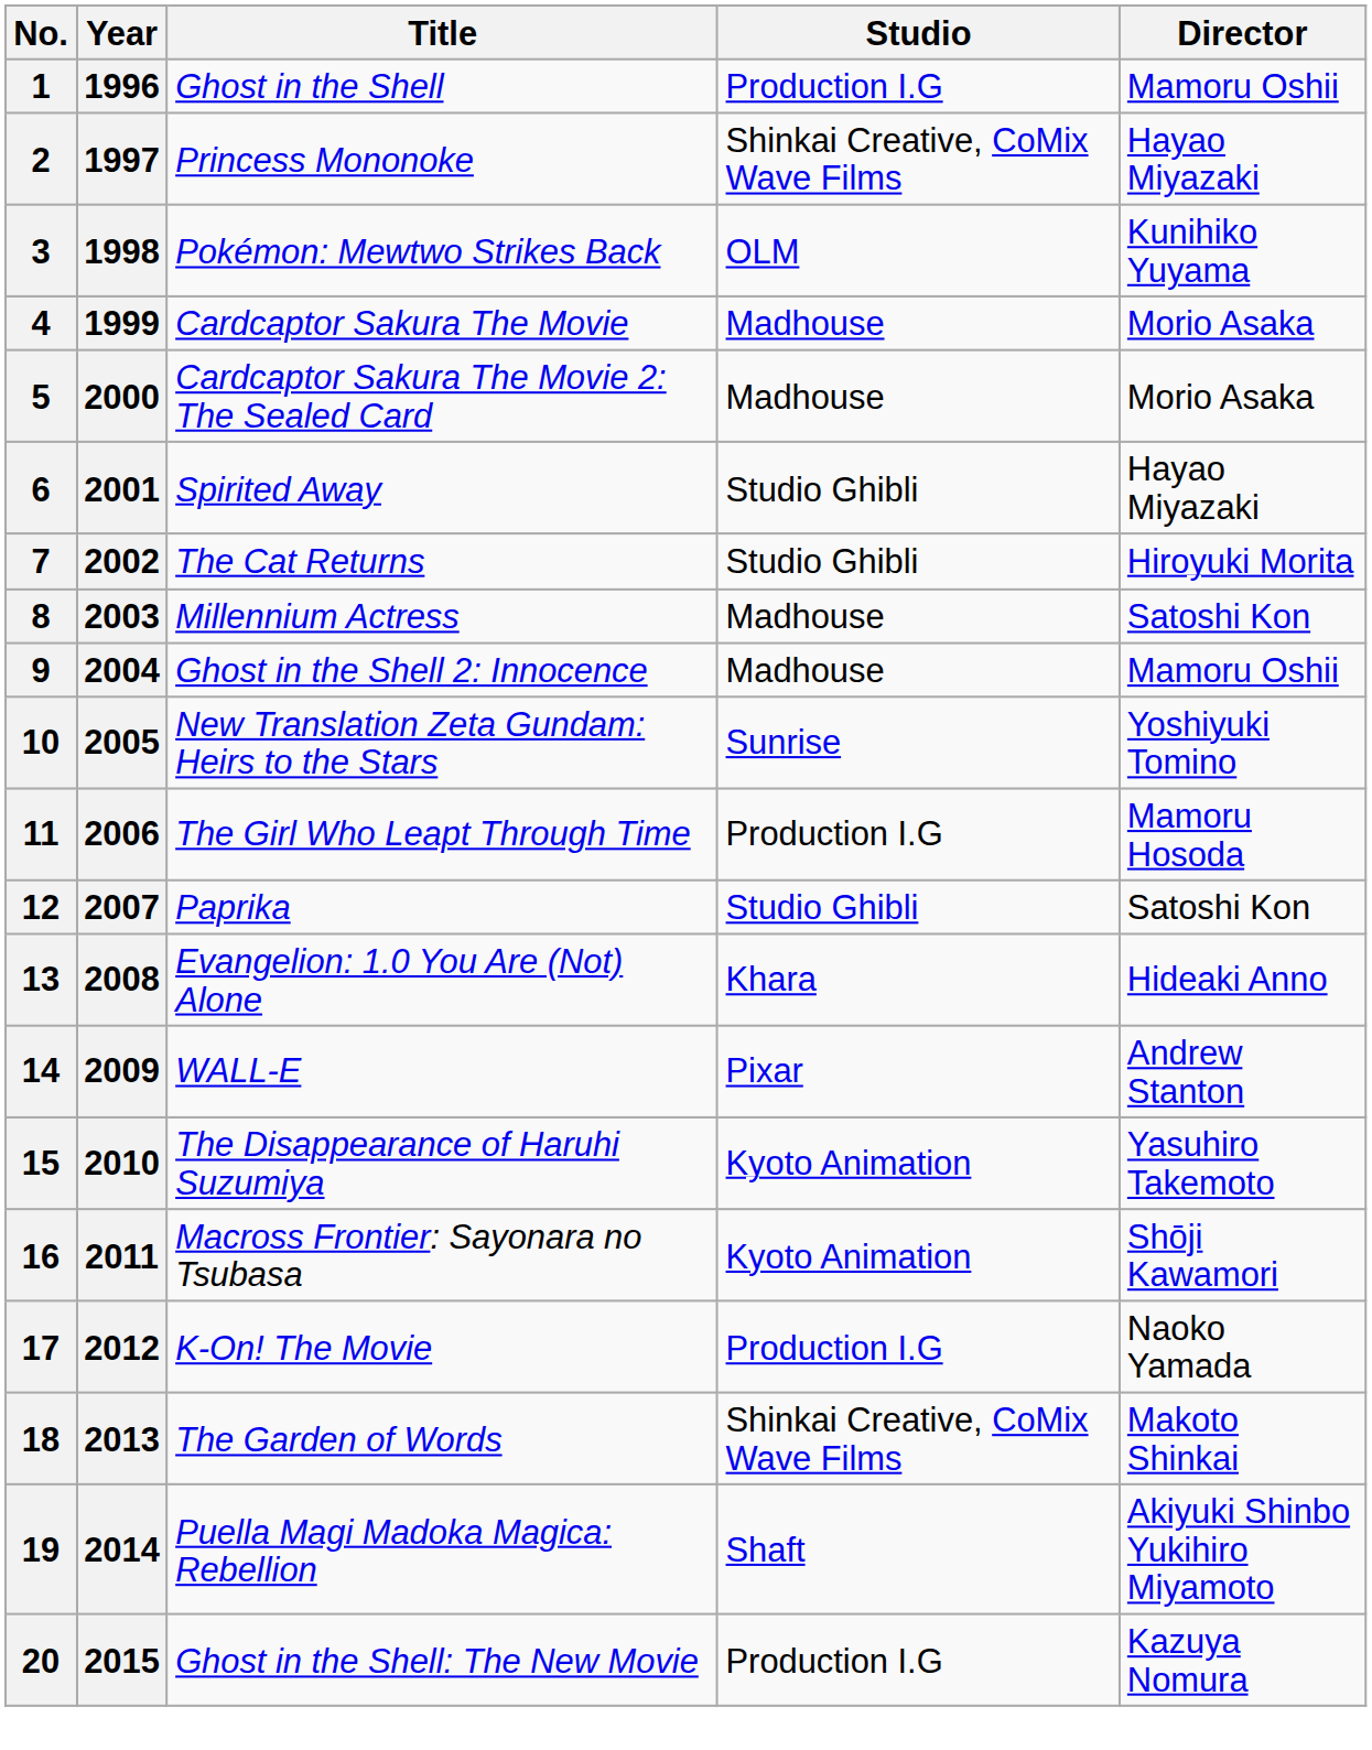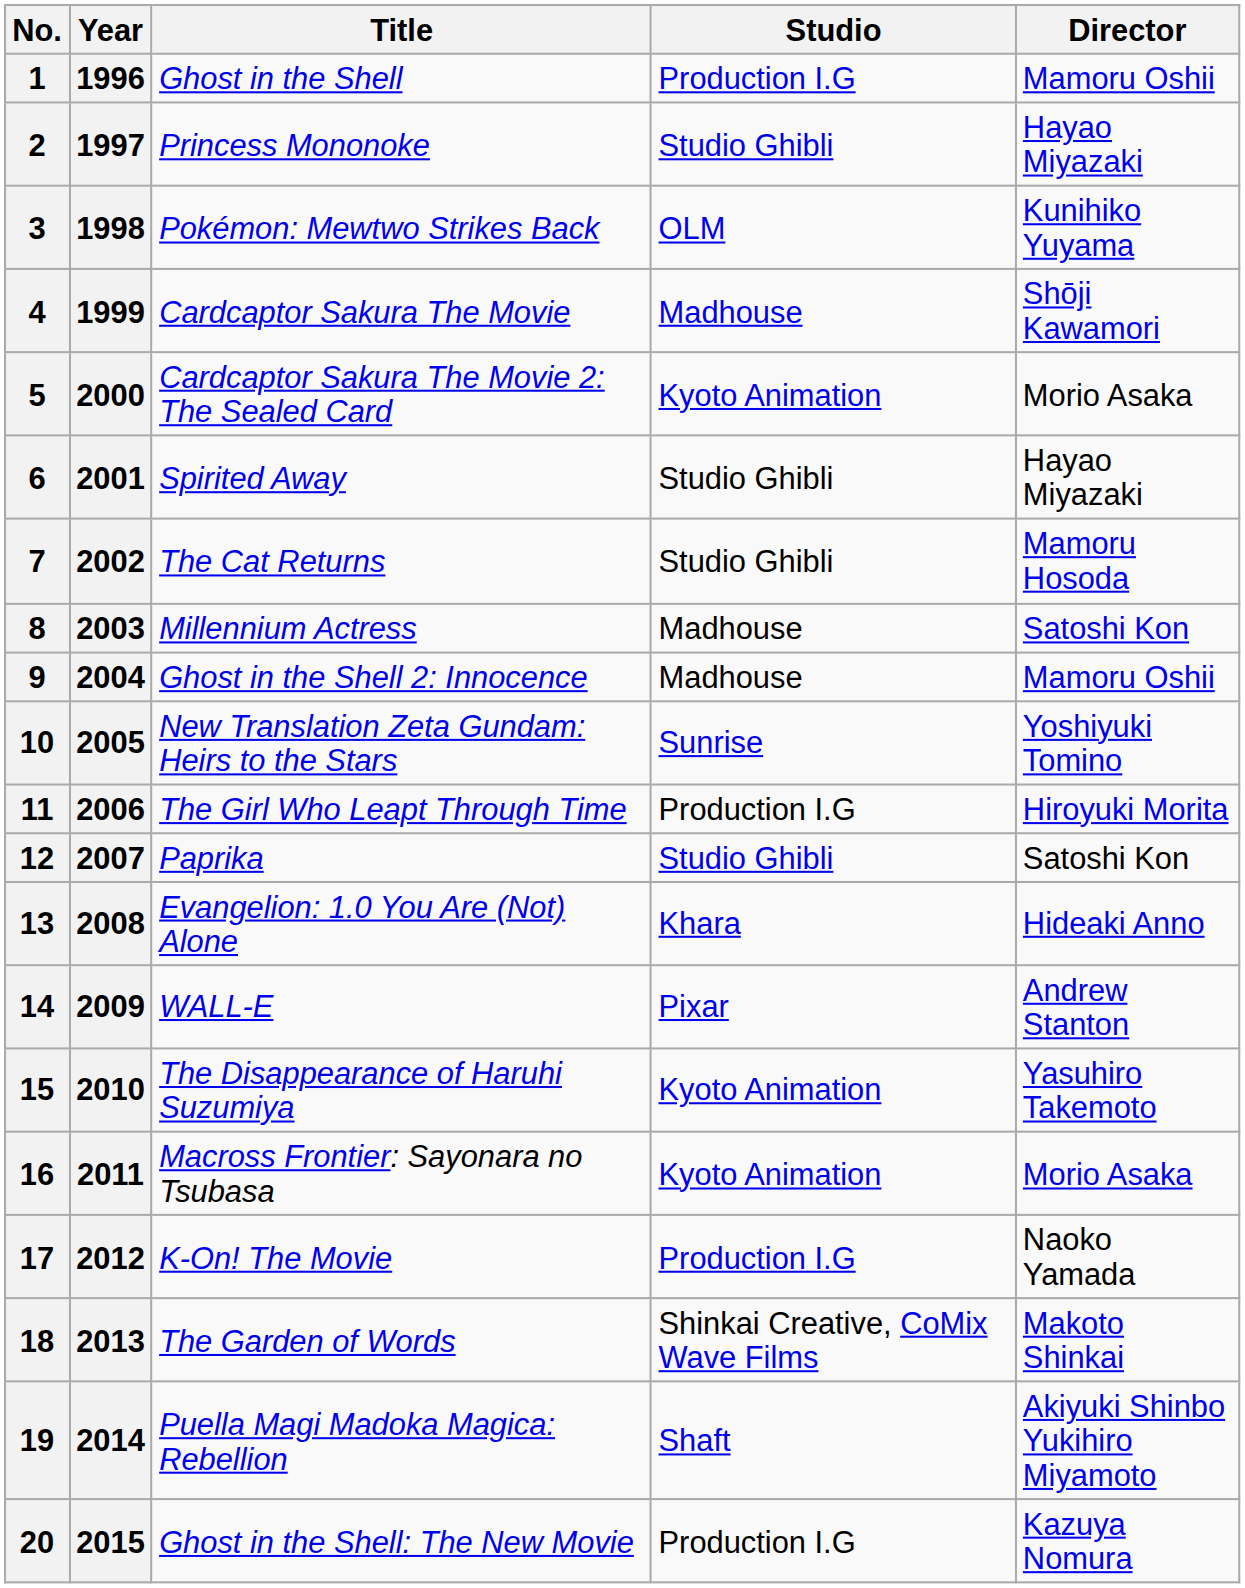 <table class="wikitable" style="font-size: 95%;">
 <tr>
 <th>No.</th>
 <th>Year</th>
 <th>Title</th>
 <th>Studio</th>
 <th>Director</th>
 </tr>
 <tr>
 <th>1</th>
 <th>1996</th>
 <td><em><a href='#'>Ghost in the Shell</a></em></td>
 <td><a href='#'>Production I.G</a></td>
 <td><a href='#'>Mamoru Oshii</a></td>
 </tr>
 <tr>
 <th>2</th>
 <th>1997</th>
 <td><em><a href='#'>Princess Mononoke</a></em></td>
-<td>Shinkai Creative, <a href='#'>CoMix Wave Films</a></td>
+<td><a href='#'>Studio Ghibli</a></td>
 <td><a href='#'>Hayao Miyazaki</a></td>
 </tr>
 <tr>
 <th>3</th>
 <th>1998</th>
 <td><em><a href='#'>Pokémon: Mewtwo Strikes Back</a></em></td>
 <td><a href='#'>OLM</a></td>
 <td><a href='#'>Kunihiko Yuyama</a></td>
 </tr>
 <tr>
 <th>4</th>
 <th>1999</th>
 <td><em><a href='#'>Cardcaptor Sakura The Movie</a></em></td>
 <td><a href='#'>Madhouse</a></td>
-<td><a href='#'>Morio Asaka</a></td>
+<td><a href='#'>Shōji Kawamori</a></td>
 </tr>
 <tr>
 <th>5</th>
 <th>2000</th>
 <td><em><a href='#'>Cardcaptor Sakura The Movie 2: The Sealed Card</a></em></td>
-<td>Madhouse</td>
+<td><a href='#'>Kyoto Animation</a></td>
 <td>Morio Asaka</td>
 </tr>
 <tr>
 <th>6</th>
 <th>2001</th>
 <td><em><a href='#'>Spirited Away</a></em></td>
 <td>Studio Ghibli</td>
 <td>Hayao Miyazaki</td>
 </tr>
 <tr>
 <th>7</th>
 <th>2002</th>
 <td><em><a href='#'>The Cat Returns</a></em></td>
 <td>Studio Ghibli</td>
-<td><a href='#'>Hiroyuki Morita</a></td>
+<td><a href='#'>Mamoru Hosoda</a></td>
 </tr>
 <tr>
 <th>8</th>
 <th>2003</th>
 <td><em><a href='#'>Millennium Actress</a></em></td>
 <td>Madhouse</td>
 <td><a href='#'>Satoshi Kon</a></td>
 </tr>
 <tr>
 <th>9</th>
 <th>2004</th>
 <td><em><a href='#'>Ghost in the Shell 2: Innocence</a></em></td>
 <td>Madhouse</td>
 <td><a href='#'>Mamoru Oshii</a></td>
 </tr>
 <tr>
 <th>10</th>
 <th>2005</th>
 <td><em><a href='#'>New Translation Zeta Gundam: Heirs to the Stars</a></em></td>
 <td><a href='#'>Sunrise</a></td>
 <td><a href='#'>Yoshiyuki Tomino</a></td>
 </tr>
 <tr>
 <th>11</th>
 <th>2006</th>
 <td><em><a href='#'>The Girl Who Leapt Through Time</a></em></td>
 <td>Production I.G</td>
-<td><a href='#'>Mamoru Hosoda</a></td>
+<td><a href='#'>Hiroyuki Morita</a></td>
 </tr>
 <tr>
 <th>12</th>
 <th>2007</th>
 <td><em><a href='#'>Paprika</a></em></td>
 <td><a href='#'>Studio Ghibli</a></td>
 <td>Satoshi Kon</td>
 </tr>
 <tr>
 <th>13</th>
 <th>2008</th>
 <td><em><a href='#'>Evangelion: 1.0 You Are (Not) Alone</a></em></td>
 <td><a href='#'>Khara</a></td>
 <td><a href='#'>Hideaki Anno</a></td>
 </tr>
 <tr>
 <th>14</th>
 <th>2009</th>
 <td><em><a href='#'>WALL-E</a></em></td>
 <td><a href='#'>Pixar</a></td>
 <td><a href='#'>Andrew Stanton</a></td>
 </tr>
 <tr>
 <th>15</th>
 <th>2010</th>
 <td><em><a href='#'>The Disappearance of Haruhi Suzumiya</a></em></td>
 <td><a href='#'>Kyoto Animation</a></td>
 <td><a href='#'>Yasuhiro Takemoto</a></td>
 </tr>
 <tr>
 <th>16</th>
 <th>2011</th>
 <td><em><a href='#'>Macross Frontier</a>: Sayonara no Tsubasa</em></td>
 <td><a href='#'>Kyoto Animation</a></td>
-<td><a href='#'>Shōji Kawamori</a></td>
+<td><a href='#'>Morio Asaka</a></td>
 </tr>
 <tr>
 <th>17</th>
 <th>2012</th>
 <td><em><a href='#'>K-On! The Movie</a></em></td>
 <td><a href='#'>Production I.G</a></td>
 <td>Naoko Yamada</td>
 </tr>
 <tr>
 <th>18</th>
 <th>2013</th>
 <td><em><a href='#'>The Garden of Words</a></em></td>
 <td>Shinkai Creative, <a href='#'>CoMix Wave Films</a></td>
 <td><a href='#'>Makoto Shinkai</a></td>
 </tr>
 <tr>
 <th>19</th>
 <th>2014</th>
 <td><em><a href='#'>Puella Magi Madoka Magica: Rebellion</a></em></td>
 <td><a href='#'>Shaft</a></td>
 <td><a href='#'>Akiyuki Shinbo</a><br><a href='#'>Yukihiro Miyamoto</a></td>
 </tr>
 <tr>
 <th>20</th>
 <th>2015</th>
 <td><em><a href='#'>Ghost in the Shell: The New Movie</a></em></td>
 <td>Production I.G</td>
 <td><a href='#'>Kazuya Nomura</a></td>
 </tr>
 </table>
